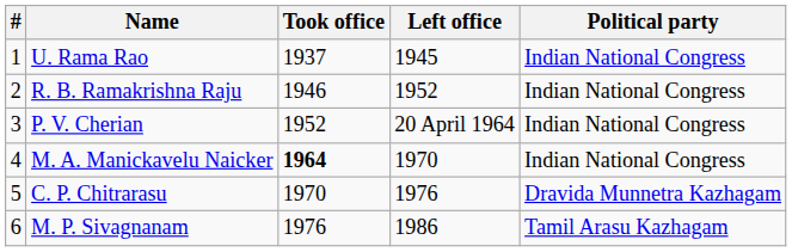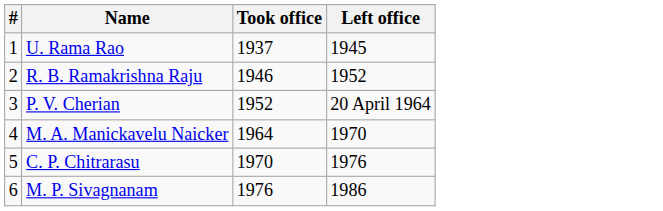 <table class="wikitable">
 <tr>
 <th>#</th>
 <th>Name</th>
 <th>Took office</th>
 <th>Left office</th>
-<th>Political party</th>
 </tr>
 <tr>
 <td>1</td>
 <td><a href='#'>U. Rama Rao</a></td>
 <td>1937</td>
 <td>1945</td>
-<td><a href='#'>Indian National Congress</a></td>
 </tr>
 <tr>
 <td>2</td>
 <td><a href='#'>R. B. Ramakrishna Raju</a></td>
 <td>1946</td>
 <td>1952</td>
-<td>Indian National Congress</td>
 </tr>
 <tr>
 <td>3</td>
 <td><a href='#'>P. V. Cherian</a></td>
 <td>1952</td>
 <td>20 April 1964</td>
-<td>Indian National Congress</td>
 </tr>
 <tr>
 <td>4</td>
 <td><a href='#'>M. A. Manickavelu Naicker</a></td>
-<td><strong>1964</strong></td>
+<td>1964</td>
 <td>1970</td>
-<td>Indian National Congress</td>
 </tr>
 <tr>
 <td>5</td>
 <td><a href='#'>C. P. Chitrarasu</a></td>
 <td>1970</td>
 <td>1976</td>
-<td><a href='#'>Dravida Munnetra Kazhagam</a></td>
 </tr>
 <tr>
 <td>6</td>
 <td><a href='#'>M. P. Sivagnanam</a></td>
 <td>1976</td>
 <td>1986</td>
-<td><a href='#'>Tamil Arasu Kazhagam</a></td>
 </tr>
 </table>
